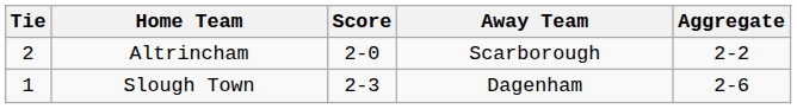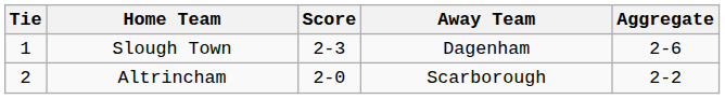 <table class="wikitable" style="text-align:center;">
 <tr>
 <th width=20>Tie</th>
 <th width=175>Home Team</th>
 <th width=20>Score</th>
 <th width=175>Away Team</th>
 <th width=20>Aggregate</th>
 </tr>
 <tr>
+<td>1</td>
+<td>Slough Town</td>
+<td>2-3</td>
+<td>Dagenham</td>
+<td>2-6</td>
+</tr>
+<tr>
 <td>2</td>
 <td>Altrincham</td>
 <td>2-0</td>
 <td>Scarborough</td>
 <td>2-2</td>
 </tr>
-<tr>
-<td>1</td>
-<td>Slough Town</td>
-<td>2-3</td>
-<td>Dagenham</td>
-<td>2-6</td>
-</tr>
 </table>
